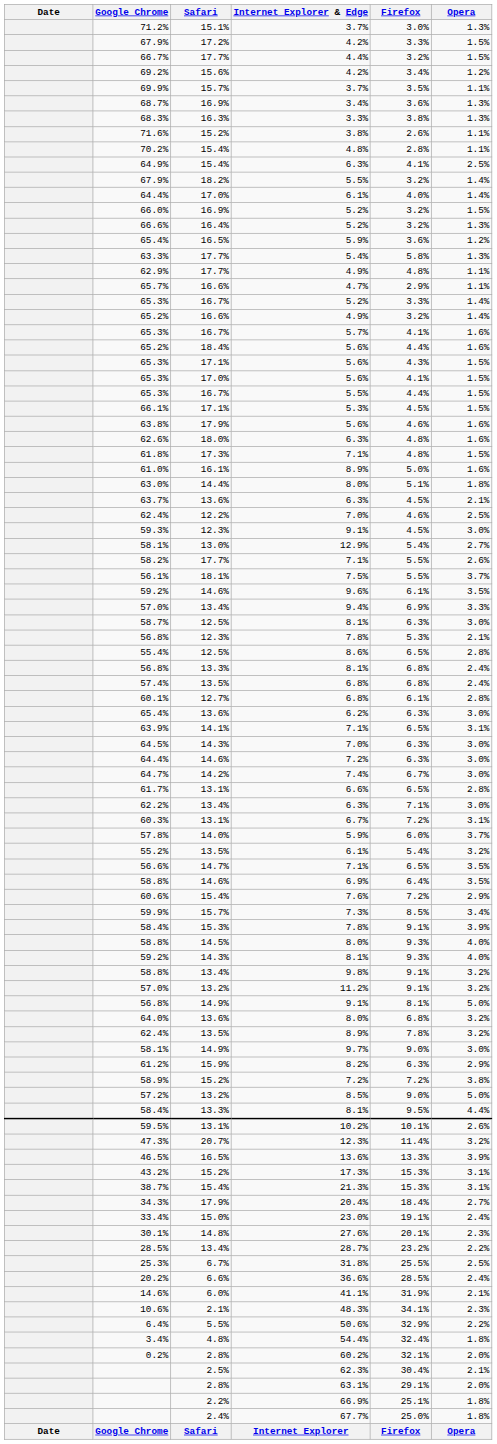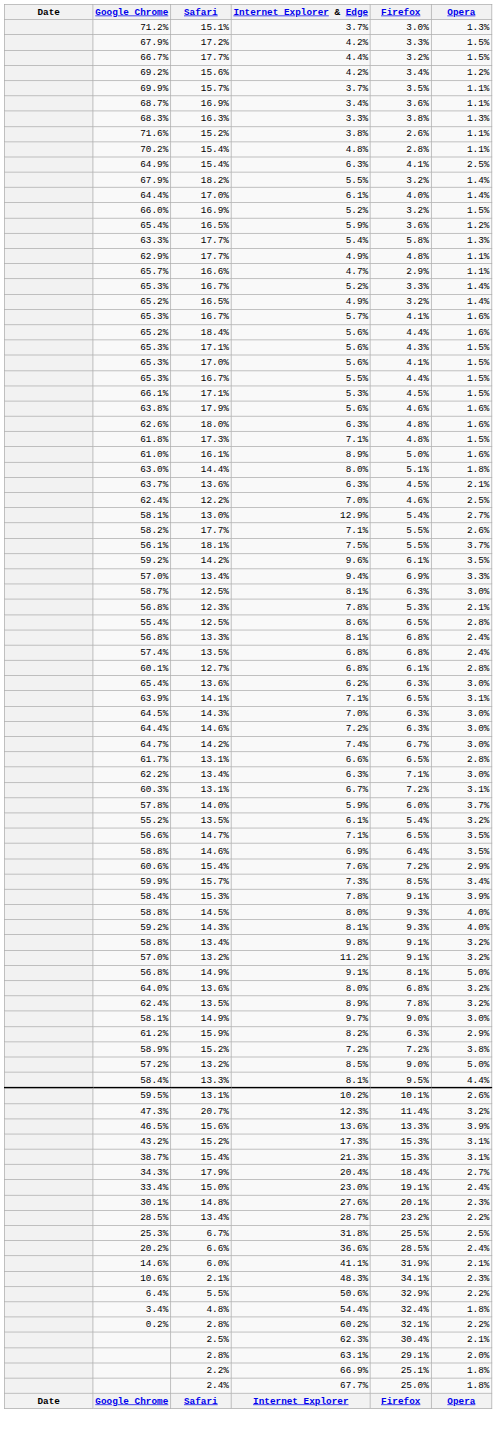 <table class="wikitable plainrowheaders sortable" style="text-align:right;white-space:nowrap">
 <tr>
 <th scope="col" style="width:9em">Date</th>
 <th scope="col" style="width:6em"><a href='#'>Google Chrome</a></th>
 <th scope="col" style="width:6em"><a href='#'>Safari</a></th>
 <th scope="col" style="width:6em"><a href='#'>Internet Explorer</a> & <a href='#'>Edge</a></th>
 <th scope="col" style="width:6em"><a href='#'>Firefox</a></th>
 <th scope="col" style="width:6em"><a href='#'>Opera</a></th>
 </tr>
 <tr>
 <th scope="row" style="text-align:right;"></th>
 <td>71.2%</td>
 <td>15.1%</td>
 <td>3.7%</td>
 <td>3.0%</td>
 <td>1.3%</td>
 </tr>
 <tr>
 <th scope="row" style="text-align:right;"></th>
 <td>67.9%</td>
 <td>17.2%</td>
 <td>4.2%</td>
 <td>3.3%</td>
 <td>1.5%</td>
 </tr>
 <tr>
 <th scope="row" style="text-align:right;"></th>
 <td>66.7%</td>
 <td>17.7%</td>
 <td>4.4%</td>
 <td>3.2%</td>
 <td>1.5%</td>
 </tr>
 <tr>
 <th scope="row" style="text-align:right;"></th>
 <td>69.2%</td>
 <td>15.6%</td>
 <td>4.2%</td>
 <td>3.4%</td>
 <td>1.2%</td>
 </tr>
 <tr>
 <th scope="row" style="text-align:right;"></th>
 <td>69.9%</td>
 <td>15.7%</td>
 <td>3.7%</td>
 <td>3.5%</td>
 <td>1.1%</td>
 </tr>
 <tr>
 <th scope="row" style="text-align:right;"></th>
 <td>68.7%</td>
 <td>16.9%</td>
 <td>3.4%</td>
 <td>3.6%</td>
-<td>1.3%</td>
+<td>1.1%</td>
 </tr>
 <tr>
 <th scope="row" style="text-align:right;"></th>
 <td>68.3%</td>
 <td>16.3%</td>
 <td>3.3%</td>
 <td>3.8%</td>
 <td>1.3%</td>
 </tr>
 <tr>
 <th scope="row" style="text-align:right;"></th>
 <td>71.6%</td>
 <td>15.2%</td>
 <td>3.8%</td>
 <td>2.6%</td>
 <td>1.1%</td>
 </tr>
 <tr>
 <th scope="row" style="text-align:right;"></th>
 <td>70.2%</td>
 <td>15.4%</td>
 <td>4.8%</td>
 <td>2.8%</td>
 <td>1.1%</td>
 </tr>
 <tr>
 <th scope="row" style="text-align:right;"></th>
 <td>64.9%</td>
 <td>15.4%</td>
 <td>6.3%</td>
 <td>4.1%</td>
 <td>2.5%</td>
 </tr>
 <tr>
 <th scope="row" style="text-align:right;"></th>
 <td>67.9%</td>
 <td>18.2%</td>
 <td>5.5%</td>
 <td>3.2%</td>
 <td>1.4%</td>
 </tr>
 <tr>
 <th scope="row" style="text-align:right;"></th>
 <td>64.4%</td>
 <td>17.0%</td>
 <td>6.1%</td>
 <td>4.0%</td>
 <td>1.4%</td>
 </tr>
 <tr>
 <th scope="row" style="text-align:right;"></th>
 <td>66.0%</td>
 <td>16.9%</td>
 <td>5.2%</td>
 <td>3.2%</td>
 <td>1.5%</td>
 </tr>
 <tr>
 <th scope="row" style="text-align:right;"></th>
-<td>66.6%</td>
-<td>16.4%</td>
-<td>5.2%</td>
-<td>3.2%</td>
-<td>1.3%</td>
-</tr>
-<tr>
-<th scope="row" style="text-align:right;"></th>
 <td>65.4%</td>
 <td>16.5%</td>
 <td>5.9%</td>
 <td>3.6%</td>
 <td>1.2%</td>
 </tr>
 <tr>
 <th scope="row" style="text-align:right;"></th>
 <td>63.3%</td>
 <td>17.7%</td>
 <td>5.4%</td>
 <td>5.8%</td>
 <td>1.3%</td>
 </tr>
 <tr>
 <th scope="row" style="text-align:right;"></th>
 <td>62.9%</td>
 <td>17.7%</td>
 <td>4.9%</td>
 <td>4.8%</td>
 <td>1.1%</td>
 </tr>
 <tr>
 <th scope="row" style="text-align:right;"></th>
 <td>65.7%</td>
 <td>16.6%</td>
 <td>4.7%</td>
 <td>2.9%</td>
 <td>1.1%</td>
 </tr>
 <tr>
 <th scope="row" style="text-align:right;"></th>
 <td>65.3%</td>
 <td>16.7%</td>
 <td>5.2%</td>
 <td>3.3%</td>
 <td>1.4%</td>
 </tr>
 <tr>
 <th scope="row" style="text-align:right;"></th>
 <td>65.2%</td>
-<td>16.6%</td>
+<td>16.5%</td>
 <td>4.9%</td>
 <td>3.2%</td>
 <td>1.4%</td>
 </tr>
 <tr>
 <th scope="row" style="text-align:right;"></th>
 <td>65.3%</td>
 <td>16.7%</td>
 <td>5.7%</td>
 <td>4.1%</td>
 <td>1.6%</td>
 </tr>
 <tr>
 <th scope="row" style="text-align:right;"></th>
 <td>65.2%</td>
 <td>18.4%</td>
 <td>5.6%</td>
 <td>4.4%</td>
 <td>1.6%</td>
 </tr>
 <tr>
 <th scope="row" style="text-align:right;"></th>
 <td>65.3%</td>
 <td>17.1%</td>
 <td>5.6%</td>
 <td>4.3%</td>
 <td>1.5%</td>
 </tr>
 <tr>
 <th scope="row" style="text-align:right;"></th>
 <td>65.3%</td>
 <td>17.0%</td>
 <td>5.6%</td>
 <td>4.1%</td>
 <td>1.5%</td>
 </tr>
 <tr>
 <th scope="row" style="text-align:right;"></th>
 <td>65.3%</td>
 <td>16.7%</td>
 <td>5.5%</td>
 <td>4.4%</td>
 <td>1.5%</td>
 </tr>
 <tr>
 <th scope="row" style="text-align:right;"></th>
 <td>66.1%</td>
 <td>17.1%</td>
 <td>5.3%</td>
 <td>4.5%</td>
 <td>1.5%</td>
 </tr>
 <tr>
 <th scope="row" style="text-align:right;"></th>
 <td>63.8%</td>
 <td>17.9%</td>
 <td>5.6%</td>
 <td>4.6%</td>
 <td>1.6%</td>
 </tr>
 <tr>
 <th scope="row" style="text-align:right;"></th>
 <td>62.6%</td>
 <td>18.0%</td>
 <td>6.3%</td>
 <td>4.8%</td>
 <td>1.6%</td>
 </tr>
 <tr>
 <th scope="row" style="text-align:right;"></th>
 <td>61.8%</td>
 <td>17.3%</td>
 <td>7.1%</td>
 <td>4.8%</td>
 <td>1.5%</td>
 </tr>
 <tr>
 <th scope="row" style="text-align:right;"></th>
 <td>61.0%</td>
 <td>16.1%</td>
 <td>8.9%</td>
 <td>5.0%</td>
 <td>1.6%</td>
 </tr>
 <tr>
 <th scope="row" style="text-align:right;"></th>
 <td>63.0%</td>
 <td>14.4%</td>
 <td>8.0%</td>
 <td>5.1%</td>
 <td>1.8%</td>
 </tr>
 <tr>
 <th scope="row" style="text-align:right;"></th>
 <td>63.7%</td>
 <td>13.6%</td>
 <td>6.3%</td>
 <td>4.5%</td>
 <td>2.1%</td>
 </tr>
 <tr>
 <th scope="row" style="text-align:right;"></th>
 <td>62.4%</td>
 <td>12.2%</td>
 <td>7.0%</td>
 <td>4.6%</td>
 <td>2.5%</td>
 </tr>
 <tr>
 <th scope="row" style="text-align:right;"></th>
-<td>59.3%</td>
-<td>12.3%</td>
-<td>9.1%</td>
-<td>4.5%</td>
-<td>3.0%</td>
-</tr>
-<tr>
-<th scope="row" style="text-align:right;"></th>
 <td>58.1%</td>
 <td>13.0%</td>
 <td>12.9%</td>
 <td>5.4%</td>
 <td>2.7%</td>
 </tr>
 <tr>
 <th scope="row" style="text-align:right;"></th>
 <td>58.2%</td>
 <td>17.7%</td>
 <td>7.1%</td>
 <td>5.5%</td>
 <td>2.6%</td>
 </tr>
 <tr>
 <th scope="row" style="text-align:right;"></th>
 <td>56.1%</td>
 <td>18.1%</td>
 <td>7.5%</td>
 <td>5.5%</td>
 <td>3.7%</td>
 </tr>
 <tr>
 <th scope="row" style="text-align:right;"></th>
 <td>59.2%</td>
-<td>14.6%</td>
+<td>14.2%</td>
 <td>9.6%</td>
 <td>6.1%</td>
 <td>3.5%</td>
 </tr>
 <tr>
 <th scope="row" style="text-align:right;"></th>
 <td>57.0%</td>
 <td>13.4%</td>
 <td>9.4%</td>
 <td>6.9%</td>
 <td>3.3%</td>
 </tr>
 <tr>
 <th scope="row" style="text-align:right;"></th>
 <td>58.7%</td>
 <td>12.5%</td>
 <td>8.1%</td>
 <td>6.3%</td>
 <td>3.0%</td>
 </tr>
 <tr>
 <th scope="row" style="text-align:right;"></th>
 <td>56.8%</td>
 <td>12.3%</td>
 <td>7.8%</td>
 <td>5.3%</td>
 <td>2.1%</td>
 </tr>
 <tr>
 <th scope="row" style="text-align:right;"></th>
 <td>55.4%</td>
 <td>12.5%</td>
 <td>8.6%</td>
 <td>6.5%</td>
 <td>2.8%</td>
 </tr>
 <tr>
 <th scope="row" style="text-align:right;"></th>
 <td>56.8%</td>
 <td>13.3%</td>
 <td>8.1%</td>
 <td>6.8%</td>
 <td>2.4%</td>
 </tr>
 <tr>
 <th scope="row" style="text-align:right;"></th>
 <td>57.4%</td>
 <td>13.5%</td>
 <td>6.8%</td>
 <td>6.8%</td>
 <td>2.4%</td>
 </tr>
 <tr>
 <th scope="row" style="text-align:right;"></th>
 <td>60.1%</td>
 <td>12.7%</td>
 <td>6.8%</td>
 <td>6.1%</td>
 <td>2.8%</td>
 </tr>
 <tr>
 <th scope="row" style="text-align:right;"></th>
 <td>65.4%</td>
 <td>13.6%</td>
 <td>6.2%</td>
 <td>6.3%</td>
 <td>3.0%</td>
 </tr>
 <tr>
 <th scope="row" style="text-align:right;"></th>
 <td>63.9%</td>
 <td>14.1%</td>
 <td>7.1%</td>
 <td>6.5%</td>
 <td>3.1%</td>
 </tr>
 <tr>
 <th scope="row" style="text-align:right;"></th>
 <td>64.5%</td>
 <td>14.3%</td>
 <td>7.0%</td>
 <td>6.3%</td>
 <td>3.0%</td>
 </tr>
 <tr>
 <th scope="row" style="text-align:right;"></th>
 <td>64.4%</td>
 <td>14.6%</td>
 <td>7.2%</td>
 <td>6.3%</td>
 <td>3.0%</td>
 </tr>
 <tr>
 <th scope="row" style="text-align:right;"></th>
 <td>64.7%</td>
 <td>14.2%</td>
 <td>7.4%</td>
 <td>6.7%</td>
 <td>3.0%</td>
 </tr>
 <tr>
 <th scope="row" style="text-align:right;"></th>
 <td>61.7%</td>
 <td>13.1%</td>
 <td>6.6%</td>
 <td>6.5%</td>
 <td>2.8%</td>
 </tr>
 <tr>
 <th scope="row" style="text-align:right;"></th>
 <td>62.2%</td>
 <td>13.4%</td>
 <td>6.3%</td>
 <td>7.1%</td>
 <td>3.0%</td>
 </tr>
 <tr>
 <th scope="row" style="text-align:right;"></th>
 <td>60.3%</td>
 <td>13.1%</td>
 <td>6.7%</td>
 <td>7.2%</td>
 <td>3.1%</td>
 </tr>
 <tr>
 <th scope="row" style="text-align:right;"></th>
 <td>57.8%</td>
 <td>14.0%</td>
 <td>5.9%</td>
 <td>6.0%</td>
 <td>3.7%</td>
 </tr>
 <tr>
 <th scope="row" style="text-align:right;"></th>
 <td>55.2%</td>
 <td>13.5%</td>
 <td>6.1%</td>
 <td>5.4%</td>
 <td>3.2%</td>
 </tr>
 <tr>
 <th scope="row" style="text-align:right;"></th>
 <td>56.6%</td>
 <td>14.7%</td>
 <td>7.1%</td>
 <td>6.5%</td>
 <td>3.5%</td>
 </tr>
 <tr>
 <th scope="row" style="text-align:right;"></th>
 <td>58.8%</td>
 <td>14.6%</td>
 <td>6.9%</td>
 <td>6.4%</td>
 <td>3.5%</td>
 </tr>
 <tr>
 <th scope="row" style="text-align:right;"></th>
 <td>60.6%</td>
 <td>15.4%</td>
 <td>7.6%</td>
 <td>7.2%</td>
 <td>2.9%</td>
 </tr>
 <tr>
 <th scope="row" style="text-align:right;"></th>
 <td>59.9%</td>
 <td>15.7%</td>
 <td>7.3%</td>
 <td>8.5%</td>
 <td>3.4%</td>
 </tr>
 <tr>
 <th scope="row" style="text-align:right;"></th>
 <td>58.4%</td>
 <td>15.3%</td>
 <td>7.8%</td>
 <td>9.1%</td>
 <td>3.9%</td>
 </tr>
 <tr>
 <th scope="row" style="text-align:right;"></th>
 <td>58.8%</td>
 <td>14.5%</td>
 <td>8.0%</td>
 <td>9.3%</td>
 <td>4.0%</td>
 </tr>
 <tr>
 <th scope="row" style="text-align:right;"></th>
 <td>59.2%</td>
 <td>14.3%</td>
 <td>8.1%</td>
 <td>9.3%</td>
 <td>4.0%</td>
 </tr>
 <tr>
 <th scope="row" style="text-align:right;"></th>
 <td>58.8%</td>
 <td>13.4%</td>
 <td>9.8%</td>
 <td>9.1%</td>
 <td>3.2%</td>
 </tr>
 <tr>
 <th scope="row" style="text-align:right;"></th>
 <td>57.0%</td>
 <td>13.2%</td>
 <td>11.2%</td>
 <td>9.1%</td>
 <td>3.2%</td>
 </tr>
 <tr>
 <th scope="row" style="text-align:right;"></th>
 <td>56.8%</td>
 <td>14.9%</td>
 <td>9.1%</td>
 <td>8.1%</td>
 <td>5.0%</td>
 </tr>
 <tr>
 <th scope="row" style="text-align:right;"></th>
 <td>64.0%</td>
 <td>13.6%</td>
 <td>8.0%</td>
 <td>6.8%</td>
 <td>3.2%</td>
 </tr>
 <tr>
 <th scope="row" style="text-align:right;"></th>
 <td>62.4%</td>
 <td>13.5%</td>
 <td>8.9%</td>
 <td>7.8%</td>
 <td>3.2%</td>
 </tr>
 <tr>
 <th scope="row" style="text-align:right;"></th>
 <td>58.1%</td>
 <td>14.9%</td>
 <td>9.7%</td>
 <td>9.0%</td>
 <td>3.0%</td>
 </tr>
 <tr>
 <th scope="row" style="text-align:right;"></th>
 <td>61.2%</td>
 <td>15.9%</td>
 <td>8.2%</td>
 <td>6.3%</td>
 <td>2.9%</td>
 </tr>
 <tr>
 <th scope="row" style="text-align:right;"></th>
 <td>58.9%</td>
 <td>15.2%</td>
 <td>7.2%</td>
 <td>7.2%</td>
 <td>3.8%</td>
 </tr>
 <tr>
 <th scope="row" style="text-align:right;"></th>
 <td>57.2%</td>
 <td>13.2%</td>
 <td>8.5%</td>
 <td>9.0%</td>
 <td>5.0%</td>
 </tr>
 <tr>
 <th scope="row" style="text-align:right;"></th>
 <td>58.4%</td>
 <td>13.3%</td>
 <td>8.1%</td>
 <td>9.5%</td>
 <td>4.4%</td>
 </tr>
 <tr>
 <th scope="row" style="text-align:right; border-top: 2px solid black;"></th>
 <td style="border-top: 2px solid black;">59.5%</td>
 <td style="border-top: 2px solid black;">13.1%</td>
 <td style="border-top: 2px solid black;">10.2%</td>
 <td style="border-top: 2px solid black;">10.1%</td>
 <td style="border-top: 2px solid black;">2.6%</td>
 </tr>
 <tr>
 <th scope="row" style="text-align:right;"></th>
 <td>47.3%</td>
 <td>20.7%</td>
 <td>12.3%</td>
 <td>11.4%</td>
 <td>3.2%</td>
 </tr>
 <tr>
 <th scope="row" style="text-align:right;"></th>
 <td>46.5%</td>
-<td>16.5%</td>
+<td>15.6%</td>
 <td>13.6%</td>
 <td>13.3%</td>
 <td>3.9%</td>
 </tr>
 <tr>
 <th scope="row" style="text-align:right;"></th>
 <td>43.2%</td>
 <td>15.2%</td>
 <td>17.3%</td>
 <td>15.3%</td>
 <td>3.1%</td>
 </tr>
 <tr>
 <th scope="row" style="text-align:right;"></th>
 <td>38.7%</td>
 <td>15.4%</td>
 <td>21.3%</td>
 <td>15.3%</td>
 <td>3.1%</td>
 </tr>
 <tr>
 <th scope="row" style="text-align:right;"></th>
 <td>34.3%</td>
 <td>17.9%</td>
 <td>20.4%</td>
 <td>18.4%</td>
 <td>2.7%</td>
 </tr>
 <tr>
 <th scope="row" style="text-align:right;"></th>
 <td>33.4%</td>
 <td>15.0%</td>
 <td>23.0%</td>
 <td>19.1%</td>
 <td>2.4%</td>
 </tr>
 <tr>
 <th scope="row" style="text-align:right;"></th>
 <td>30.1%</td>
 <td>14.8%</td>
 <td>27.6%</td>
 <td>20.1%</td>
 <td>2.3%</td>
 </tr>
 <tr>
 <th scope="row" style="text-align:right;"></th>
 <td>28.5%</td>
 <td>13.4%</td>
 <td>28.7%</td>
 <td>23.2%</td>
 <td>2.2%</td>
 </tr>
 <tr>
 <th scope="row" style="text-align:right;"></th>
 <td>25.3%</td>
 <td>6.7%</td>
 <td>31.8%</td>
 <td>25.5%</td>
 <td>2.5%</td>
 </tr>
 <tr>
 <th scope="row" style="text-align:right;"></th>
 <td>20.2%</td>
 <td>6.6%</td>
 <td>36.6%</td>
 <td>28.5%</td>
 <td>2.4%</td>
 </tr>
 <tr>
 <th scope="row" style="text-align:right;"></th>
 <td>14.6%</td>
 <td>6.0%</td>
 <td>41.1%</td>
 <td>31.9%</td>
 <td>2.1%</td>
 </tr>
 <tr>
 <th scope="row" style="text-align:right;"></th>
 <td>10.6%</td>
 <td>2.1%</td>
 <td>48.3%</td>
 <td>34.1%</td>
 <td>2.3%</td>
 </tr>
 <tr>
 <th scope="row" style="text-align:right;"></th>
 <td>6.4%</td>
 <td>5.5%</td>
 <td>50.6%</td>
 <td>32.9%</td>
 <td>2.2%</td>
 </tr>
 <tr>
 <th scope="row" style="text-align:right;"></th>
 <td>3.4%</td>
 <td>4.8%</td>
 <td>54.4%</td>
 <td>32.4%</td>
 <td>1.8%</td>
 </tr>
 <tr>
 <th scope="row" style="text-align:right;"></th>
 <td>0.2%</td>
 <td>2.8%</td>
 <td>60.2%</td>
 <td>32.1%</td>
-<td>2.0%</td>
+<td>2.2%</td>
 </tr>
 <tr>
 <th scope="row" style="text-align:right;"></th>
 <td></td>
 <td>2.5%</td>
 <td>62.3%</td>
 <td>30.4%</td>
 <td>2.1%</td>
 </tr>
 <tr>
 <th scope="row" style="text-align:right;"></th>
 <td></td>
 <td>2.8%</td>
 <td>63.1%</td>
 <td>29.1%</td>
 <td>2.0%</td>
 </tr>
 <tr>
 <th scope="row" style="text-align:right;"></th>
 <td></td>
 <td>2.2%</td>
 <td>66.9%</td>
 <td>25.1%</td>
 <td>1.8%</td>
 </tr>
 <tr>
 <th scope="row" style="text-align:right;"></th>
 <td></td>
 <td>2.4%</td>
 <td>67.7%</td>
 <td>25.0%</td>
 <td>1.8%</td>
 </tr>
 <tr>
 <th scope="col" style="width:9em">Date</th>
 <th scope="col" style="width:6em"><a href='#'>Google Chrome</a></th>
 <th scope="col" style="width:6em"><a href='#'>Safari</a></th>
 <th scope="col" style="width:6em"><a href='#'>Internet Explorer</a></th>
 <th scope="col" style="width:6em"><a href='#'>Firefox</a></th>
 <th scope="col" style="width:6em"><a href='#'>Opera</a></th>
 </tr>
 </table>
